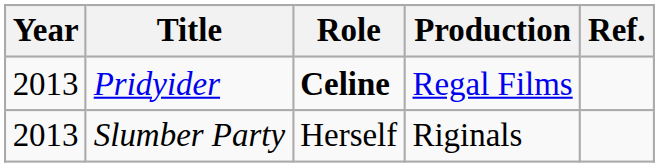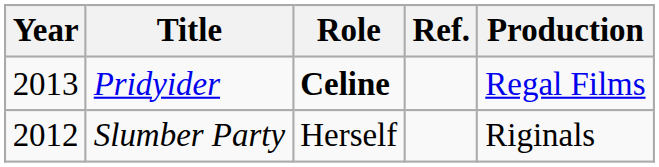 <table class="wikitable">
 <tr>
 <th>Year</th>
 <th>Title</th>
 <th>Role</th>
+<th>Ref.</th>
 <th>Production</th>
-<th>Ref.</th>
 </tr>
 <tr>
 <td>2013</td>
 <td><em><a href='#'>Pridyider</a></em></td>
 <td><strong>Celine</strong></td>
+<td></td>
 <td><a href='#'>Regal Films</a></td>
-<td></td>
 </tr>
 <tr>
-<td>2013</td>
+<td>2012</td>
 <td><em>Slumber Party</em></td>
 <td>Herself</td>
+<td></td>
 <td>Riginals</td>
-<td></td>
 </tr>
 </table>
